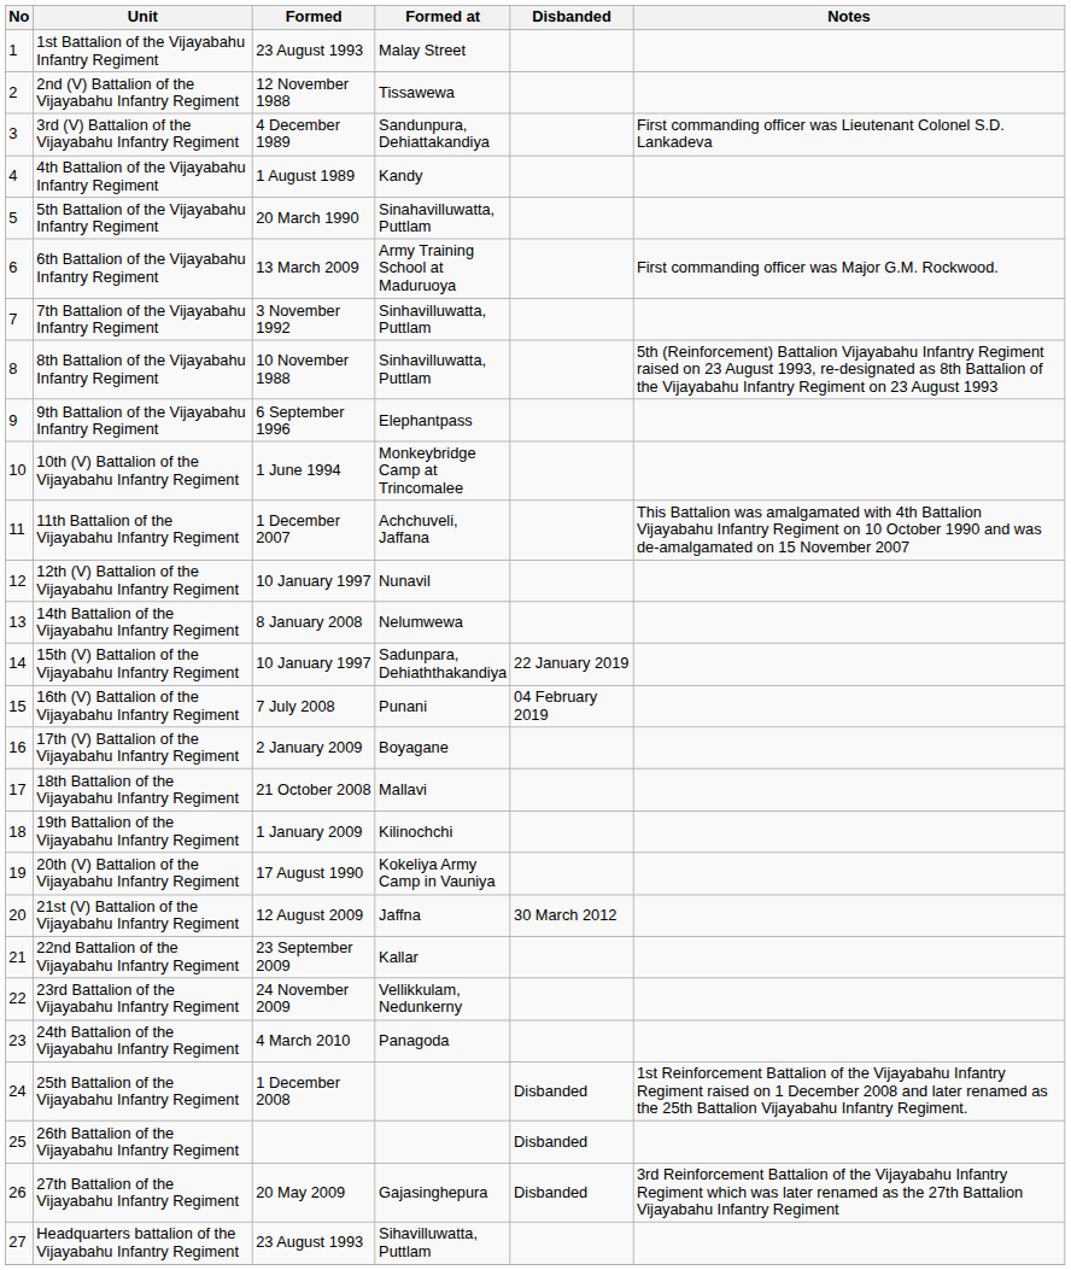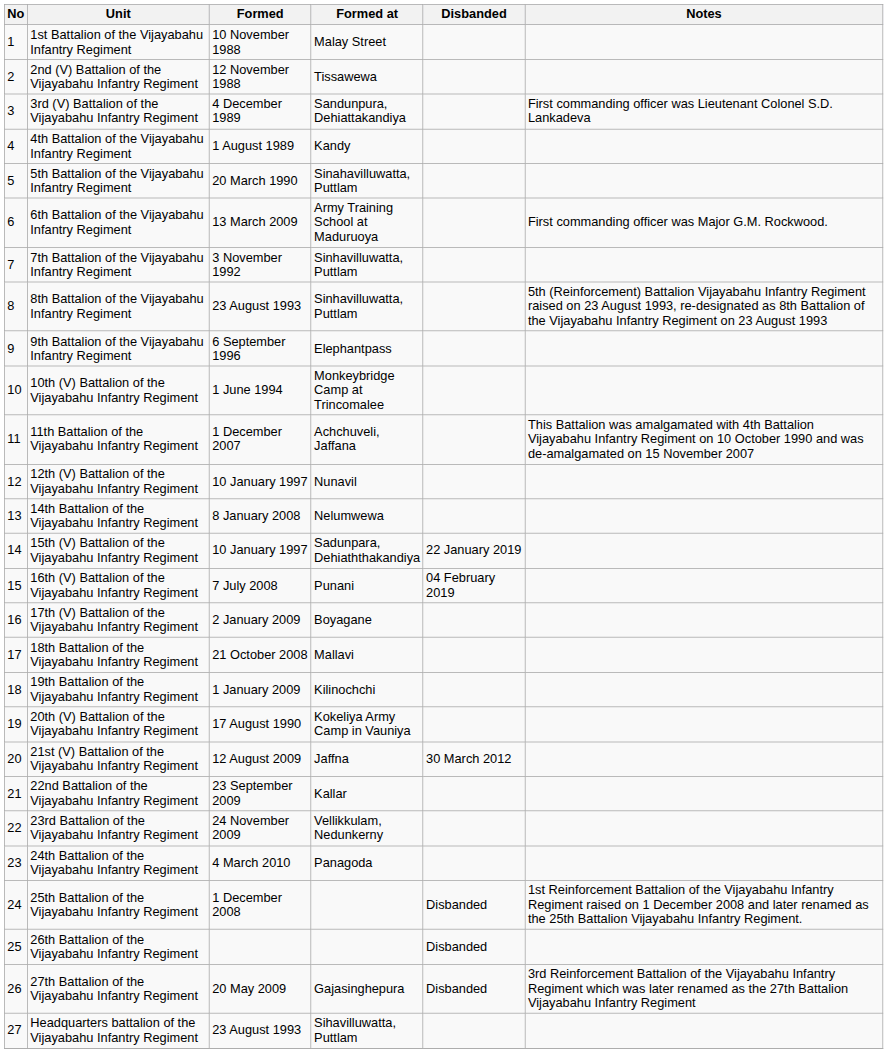 <table class="wikitable " border="1" style="border-collapse: collapse;">
 <tr bgcolor=lavender>
 <th>No</th>
 <th width=220px>Unit</th>
 <th width=120px>Formed</th>
 <th width=120px>Formed at</th>
 <th width=120px>Disbanded</th>
 <th width=440px>Notes</th>
 </tr>
 <tr>
 <td>1</td>
 <td>1st Battalion of the Vijayabahu Infantry Regiment</td>
-<td>23 August 1993</td>
+<td>10 November 1988</td>
 <td>Malay Street</td>
 <td></td>
 <td></td>
 </tr>
 <tr>
 <td>2</td>
 <td>2nd (V) Battalion of the Vijayabahu Infantry Regiment</td>
 <td>12 November 1988</td>
 <td>Tissawewa</td>
 <td></td>
 <td></td>
 </tr>
 <tr>
 <td>3</td>
 <td>3rd (V) Battalion of the Vijayabahu Infantry Regiment</td>
 <td>4 December 1989</td>
 <td>Sandunpura, Dehiattakandiya</td>
 <td></td>
 <td>First commanding officer was Lieutenant Colonel S.D. Lankadeva</td>
 </tr>
 <tr>
 <td>4</td>
 <td>4th Battalion of the Vijayabahu Infantry Regiment</td>
 <td>1 August 1989</td>
 <td>Kandy</td>
 <td></td>
 <td></td>
 </tr>
 <tr>
 <td>5</td>
 <td>5th Battalion of the Vijayabahu Infantry Regiment</td>
 <td>20 March 1990</td>
 <td>Sinahavilluwatta, Puttlam</td>
 <td></td>
 <td></td>
 </tr>
 <tr>
 <td>6</td>
 <td>6th Battalion of the Vijayabahu Infantry Regiment</td>
 <td>13 March 2009</td>
 <td>Army Training School at Maduruoya</td>
 <td></td>
 <td>First commanding officer was Major G.M. Rockwood.</td>
 </tr>
 <tr>
 <td>7</td>
 <td>7th Battalion of the Vijayabahu Infantry Regiment</td>
 <td>3 November 1992</td>
 <td>Sinhavilluwatta, Puttlam</td>
 <td></td>
 <td></td>
 </tr>
 <tr>
 <td>8</td>
 <td>8th Battalion of the Vijayabahu Infantry Regiment</td>
-<td>10 November 1988</td>
+<td>23 August 1993</td>
 <td>Sinhavilluwatta, Puttlam</td>
 <td></td>
 <td>5th (Reinforcement) Battalion Vijayabahu Infantry Regiment raised on 23 August 1993, re-designated as 8th Battalion of the Vijayabahu Infantry Regiment on 23 August 1993</td>
 </tr>
 <tr>
 <td>9</td>
 <td>9th Battalion of the Vijayabahu Infantry Regiment</td>
 <td>6 September 1996</td>
 <td>Elephantpass</td>
 <td></td>
 <td></td>
 </tr>
 <tr>
 <td>10</td>
 <td>10th (V) Battalion of the Vijayabahu Infantry Regiment</td>
 <td>1 June 1994</td>
 <td>Monkeybridge Camp at Trincomalee</td>
 <td></td>
 <td></td>
 </tr>
 <tr>
 <td>11</td>
 <td>11th Battalion of the Vijayabahu Infantry Regiment</td>
 <td>1 December 2007</td>
 <td>Achchuveli, Jaffana</td>
 <td></td>
 <td>This Battalion was amalgamated with 4th Battalion Vijayabahu Infantry Regiment on 10 October 1990 and was de-amalgamated on 15 November 2007</td>
 </tr>
 <tr>
 <td>12</td>
 <td>12th (V) Battalion of the Vijayabahu Infantry Regiment</td>
 <td>10 January 1997</td>
 <td>Nunavil</td>
 <td></td>
 <td></td>
 </tr>
 <tr>
 <td>13</td>
 <td>14th Battalion of the Vijayabahu Infantry Regiment</td>
 <td>8 January 2008</td>
 <td>Nelumwewa</td>
 <td></td>
 <td></td>
 </tr>
 <tr>
 <td>14</td>
 <td>15th (V) Battalion of the Vijayabahu Infantry Regiment</td>
 <td>10 January 1997</td>
 <td>Sadunpara, Dehiaththakandiya</td>
 <td>22 January 2019</td>
 <td></td>
 </tr>
 <tr>
 <td>15</td>
 <td>16th (V) Battalion of the Vijayabahu Infantry Regiment</td>
 <td>7 July 2008</td>
 <td>Punani</td>
 <td>04 February 2019</td>
 <td></td>
 </tr>
 <tr>
 <td>16</td>
 <td>17th (V) Battalion of the Vijayabahu Infantry Regiment</td>
 <td>2 January 2009</td>
 <td>Boyagane</td>
 <td></td>
 <td></td>
 </tr>
 <tr>
 <td>17</td>
 <td>18th Battalion of the Vijayabahu Infantry Regiment</td>
 <td>21 October 2008</td>
 <td>Mallavi</td>
 <td></td>
 <td></td>
 </tr>
 <tr>
 <td>18</td>
 <td>19th Battalion of the Vijayabahu Infantry Regiment</td>
 <td>1 January 2009</td>
 <td>Kilinochchi</td>
 <td></td>
 <td></td>
 </tr>
 <tr>
 <td>19</td>
 <td>20th (V) Battalion of the Vijayabahu Infantry Regiment</td>
 <td>17 August 1990</td>
 <td>Kokeliya Army Camp in Vauniya</td>
 <td></td>
 <td></td>
 </tr>
 <tr>
 <td>20</td>
 <td>21st (V) Battalion of the Vijayabahu Infantry Regiment</td>
 <td>12 August 2009</td>
 <td>Jaffna</td>
 <td>30 March 2012</td>
 <td></td>
 </tr>
 <tr>
 <td>21</td>
 <td>22nd Battalion of the Vijayabahu Infantry Regiment</td>
 <td>23 September 2009</td>
 <td>Kallar</td>
 <td></td>
 <td></td>
 </tr>
 <tr>
 <td>22</td>
 <td>23rd Battalion of the Vijayabahu Infantry Regiment</td>
 <td>24 November 2009</td>
 <td>Vellikkulam, Nedunkerny</td>
 <td></td>
 <td></td>
 </tr>
 <tr>
 <td>23</td>
 <td>24th Battalion of the Vijayabahu Infantry Regiment</td>
 <td>4 March 2010</td>
 <td>Panagoda</td>
 <td></td>
 <td></td>
 </tr>
 <tr>
 <td>24</td>
 <td>25th Battalion of the Vijayabahu Infantry Regiment</td>
 <td>1 December 2008</td>
 <td></td>
 <td>Disbanded</td>
 <td>1st Reinforcement Battalion of the Vijayabahu Infantry Regiment raised on 1 December 2008 and later renamed as the 25th Battalion Vijayabahu Infantry Regiment.</td>
 </tr>
 <tr>
 <td>25</td>
 <td>26th Battalion of the Vijayabahu Infantry Regiment</td>
 <td></td>
 <td></td>
 <td>Disbanded</td>
 <td></td>
 </tr>
 <tr>
 <td>26</td>
 <td>27th Battalion of the Vijayabahu Infantry Regiment</td>
 <td>20 May 2009</td>
 <td>Gajasinghepura</td>
 <td>Disbanded</td>
 <td>3rd Reinforcement Battalion of the Vijayabahu Infantry Regiment which was later renamed as the 27th Battalion Vijayabahu Infantry Regiment</td>
 </tr>
 <tr>
 <td>27</td>
 <td>Headquarters battalion of the Vijayabahu Infantry Regiment</td>
 <td>23 August 1993</td>
 <td>Sihavilluwatta, Puttlam</td>
 <td></td>
 <td></td>
 </tr>
 <tr>
 </tr>
 </table>
